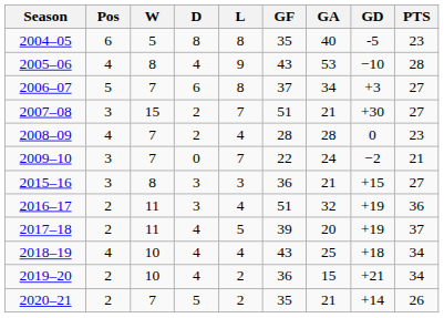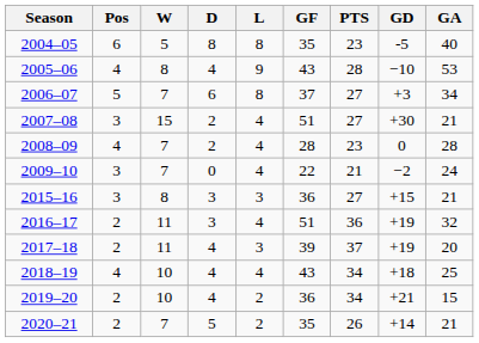 <table class="wikitable">
 <tr>
 <th width="80">Season</th>
 <th width="40">Pos</th>
 <th width="40">W</th>
 <th width="40">D</th>
 <th width="40">L</th>
 <th width="40">GF</th>
+<th width="40">PTS</th>
+<th width="40">GD</th>
 <th width="40">GA</th>
-<th width="40">GD</th>
-<th width="40">PTS</th>
 </tr>
 <tr>
 <td style="text-align:center;"><a href='#'>2004–05</a></td>
 <td style="text-align:center;">6</td>
 <td style="text-align:center;">5</td>
 <td style="text-align:center;">8</td>
 <td style="text-align:center;">8</td>
 <td style="text-align:center;">35</td>
+<td style="text-align:center;">23</td>
+<td style="text-align:center;">-5</td>
 <td style="text-align:center;">40</td>
-<td style="text-align:center;">-5</td>
-<td style="text-align:center;">23</td>
 </tr>
 <tr>
 <td style="text-align:center;"><a href='#'>2005–06</a></td>
 <td style="text-align:center;">4</td>
 <td style="text-align:center;">8</td>
 <td style="text-align:center;">4</td>
 <td style="text-align:center;">9</td>
 <td style="text-align:center;">43</td>
+<td style="text-align:center;">28</td>
+<td style="text-align:center;">−10</td>
 <td style="text-align:center;">53</td>
-<td style="text-align:center;">−10</td>
-<td style="text-align:center;">28</td>
 </tr>
 <tr>
 <td style="text-align:center;"><a href='#'>2006–07</a></td>
 <td style="text-align:center;">5</td>
 <td style="text-align:center;">7</td>
 <td style="text-align:center;">6</td>
 <td style="text-align:center;">8</td>
 <td style="text-align:center;">37</td>
+<td style="text-align:center;">27</td>
+<td style="text-align:center;">+3</td>
 <td style="text-align:center;">34</td>
-<td style="text-align:center;">+3</td>
-<td style="text-align:center;">27</td>
 </tr>
 <tr>
 <td style="text-align:center;"><a href='#'>2007–08</a></td>
 <td style="text-align:center;">3</td>
 <td style="text-align:center;">15</td>
 <td style="text-align:center;">2</td>
-<td style="text-align:center;">7</td>
+<td style="text-align:center;">4</td>
 <td style="text-align:center;">51</td>
+<td style="text-align:center;">27</td>
+<td style="text-align:center;">+30</td>
 <td style="text-align:center;">21</td>
-<td style="text-align:center;">+30</td>
-<td style="text-align:center;">27</td>
 </tr>
 <tr>
 <td style="text-align:center;"><a href='#'>2008–09</a></td>
 <td style="text-align:center;">4</td>
 <td style="text-align:center;">7</td>
 <td style="text-align:center;">2</td>
 <td style="text-align:center;">4</td>
 <td style="text-align:center;">28</td>
+<td style="text-align:center;">23</td>
+<td style="text-align:center;">0</td>
 <td style="text-align:center;">28</td>
-<td style="text-align:center;">0</td>
-<td style="text-align:center;">23</td>
 </tr>
 <tr>
 <td style="text-align:center;"><a href='#'>2009–10</a></td>
 <td style="text-align:center;">3</td>
 <td style="text-align:center;">7</td>
 <td style="text-align:center;">0</td>
-<td style="text-align:center;">7</td>
+<td style="text-align:center;">4</td>
 <td style="text-align:center;">22</td>
+<td style="text-align:center;">21</td>
+<td style="text-align:center;">−2</td>
 <td style="text-align:center;">24</td>
-<td style="text-align:center;">−2</td>
-<td style="text-align:center;">21</td>
 </tr>
 <tr>
 <td style="text-align:center;"><a href='#'>2015–16</a></td>
 <td style="text-align:center;">3</td>
 <td style="text-align:center;">8</td>
 <td style="text-align:center;">3</td>
 <td style="text-align:center;">3</td>
 <td style="text-align:center;">36</td>
+<td style="text-align:center;">27</td>
+<td style="text-align:center;">+15</td>
 <td style="text-align:center;">21</td>
-<td style="text-align:center;">+15</td>
-<td style="text-align:center;">27</td>
 </tr>
 <tr>
 <td style="text-align:center;"><a href='#'>2016–17</a></td>
 <td style="text-align:center;">2</td>
 <td style="text-align:center;">11</td>
 <td style="text-align:center;">3</td>
 <td style="text-align:center;">4</td>
 <td style="text-align:center;">51</td>
+<td style="text-align:center;">36</td>
+<td style="text-align:center;">+19</td>
 <td style="text-align:center;">32</td>
-<td style="text-align:center;">+19</td>
-<td style="text-align:center;">36</td>
 </tr>
 <tr>
 <td style="text-align:center;"><a href='#'>2017–18</a></td>
 <td style="text-align:center;">2</td>
 <td style="text-align:center;">11</td>
 <td style="text-align:center;">4</td>
-<td style="text-align:center;">5</td>
+<td style="text-align:center;">3</td>
 <td style="text-align:center;">39</td>
+<td style="text-align:center;">37</td>
+<td style="text-align:center;">+19</td>
 <td style="text-align:center;">20</td>
-<td style="text-align:center;">+19</td>
-<td style="text-align:center;">37</td>
 </tr>
 <tr>
 <td style="text-align:center;"><a href='#'>2018–19</a></td>
 <td style="text-align:center;">4</td>
 <td style="text-align:center;">10</td>
 <td style="text-align:center;">4</td>
 <td style="text-align:center;">4</td>
 <td style="text-align:center;">43</td>
+<td style="text-align:center;">34</td>
+<td style="text-align:center;">+18</td>
 <td style="text-align:center;">25</td>
-<td style="text-align:center;">+18</td>
-<td style="text-align:center;">34</td>
 </tr>
 <tr>
 <td style="text-align:center;"><a href='#'>2019–20</a></td>
 <td style="text-align:center;">2</td>
 <td style="text-align:center;">10</td>
 <td style="text-align:center;">4</td>
 <td style="text-align:center;">2</td>
 <td style="text-align:center;">36</td>
+<td style="text-align:center;">34</td>
+<td style="text-align:center;">+21</td>
 <td style="text-align:center;">15</td>
-<td style="text-align:center;">+21</td>
-<td style="text-align:center;">34</td>
 </tr>
 <tr>
 <td style="text-align:center;"><a href='#'>2020–21</a></td>
 <td style="text-align:center;">2</td>
 <td style="text-align:center;">7</td>
 <td style="text-align:center;">5</td>
 <td style="text-align:center;">2</td>
 <td style="text-align:center;">35</td>
+<td style="text-align:center;">26</td>
+<td style="text-align:center;">+14</td>
 <td style="text-align:center;">21</td>
-<td style="text-align:center;">+14</td>
-<td style="text-align:center;">26</td>
 </tr>
 </table>
